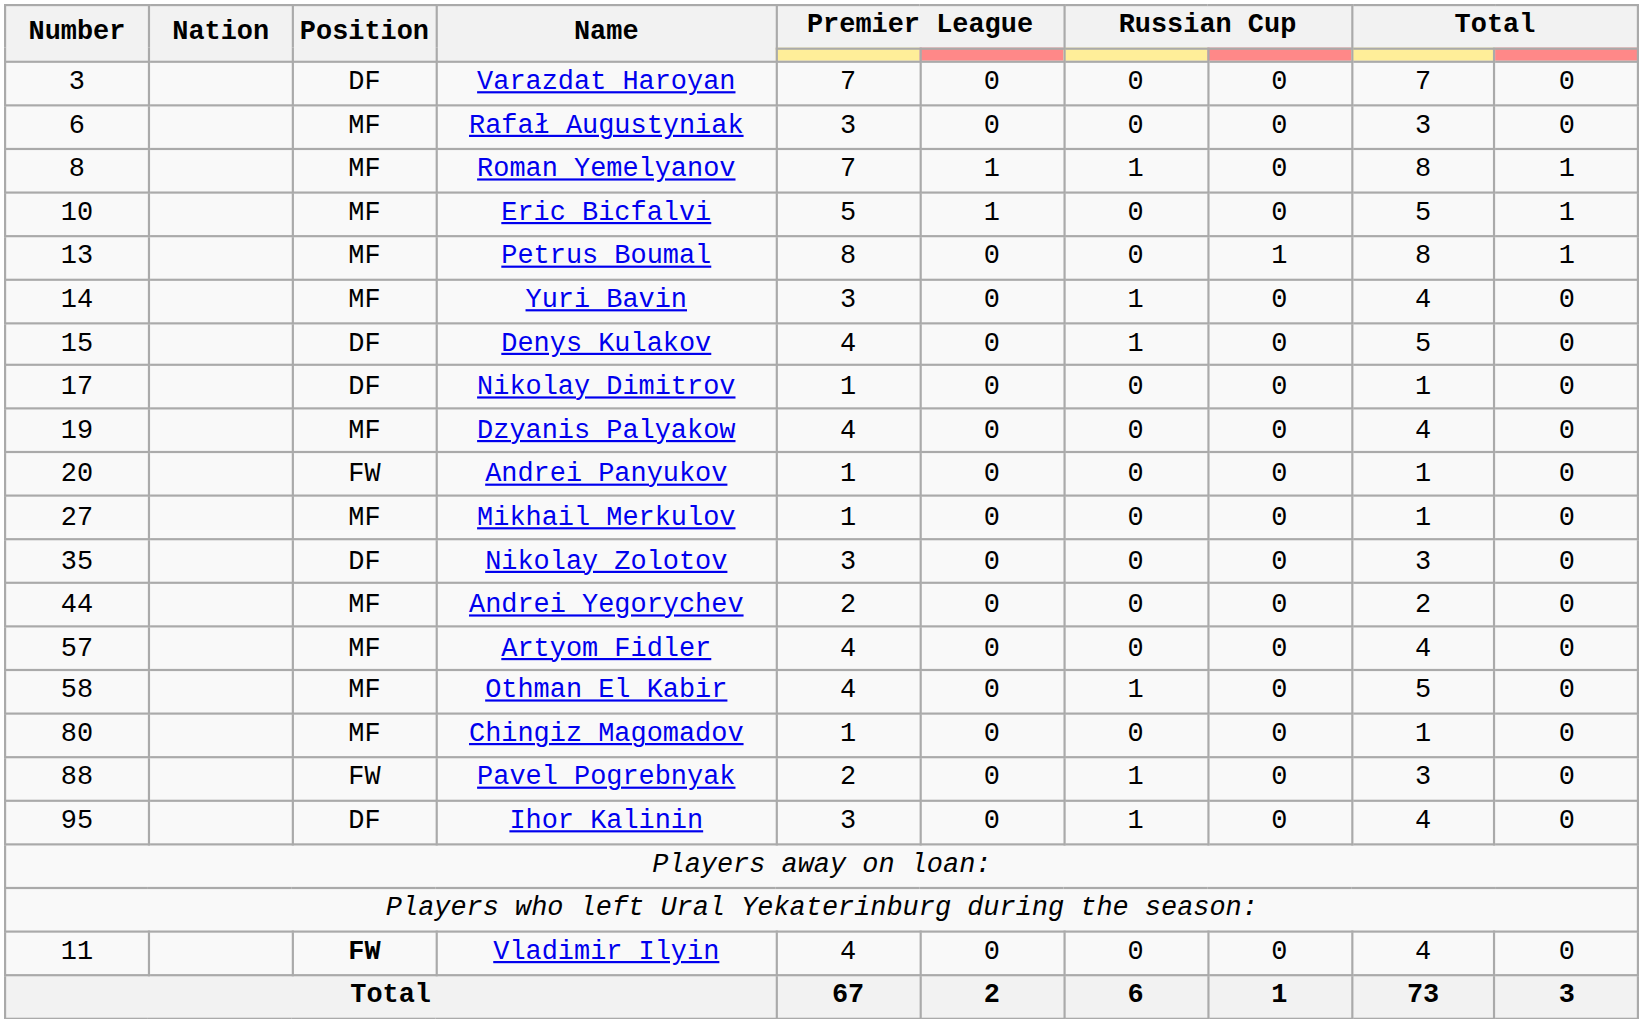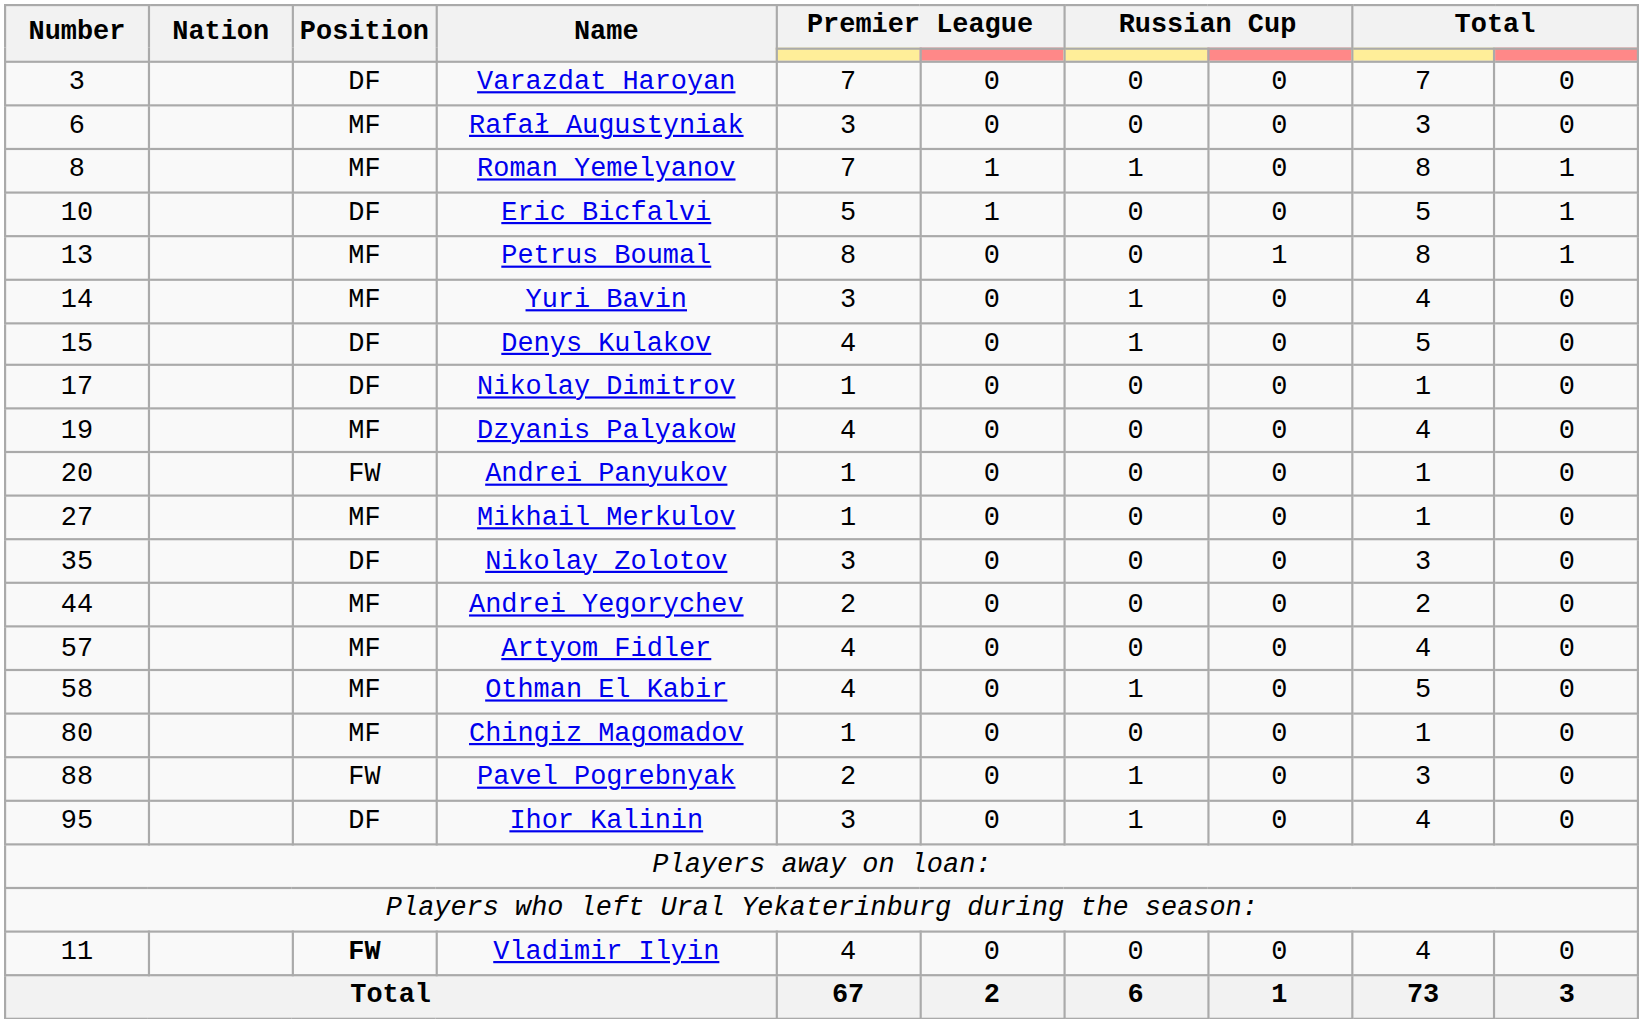 <table class="wikitable" style="font-size: 95%; text-align: center;">
 <tr>
 <th rowspan=2 width=60>Number</th>
 <th rowspan=2 width=60>Nation</th>
 <th rowspan=2 width=60>Position</th>
 <th rowspan=2 width=150>Name</th>
 <th colspan=2>Premier League</th>
 <th colspan=2>Russian Cup</th>
 <th colspan=2>Total</th>
 </tr>
 <tr>
 <th style="width:60px; background:#fe9;"></th>
 <th style="width:60px; background:#ff8888;"></th>
 <th style="width:60px; background:#fe9;"></th>
 <th style="width:60px; background:#ff8888;"></th>
 <th style="width:60px; background:#fe9;"></th>
 <th style="width:60px; background:#ff8888;"></th>
 </tr>
 <tr>
 <td>3</td>
 <td></td>
 <td>DF</td>
 <td><a href='#'>Varazdat Haroyan</a></td>
 <td>7</td>
 <td>0</td>
 <td>0</td>
 <td>0</td>
 <td>7</td>
 <td>0</td>
 </tr>
 <tr>
 <td>6</td>
 <td></td>
 <td>MF</td>
 <td><a href='#'>Rafał Augustyniak</a></td>
 <td>3</td>
 <td>0</td>
 <td>0</td>
 <td>0</td>
 <td>3</td>
 <td>0</td>
 </tr>
 <tr>
 <td>8</td>
 <td></td>
 <td>MF</td>
 <td><a href='#'>Roman Yemelyanov</a></td>
 <td>7</td>
 <td>1</td>
 <td>1</td>
 <td>0</td>
 <td>8</td>
 <td>1</td>
 </tr>
 <tr>
 <td>10</td>
 <td></td>
-<td>MF</td>
+<td>DF</td>
 <td><a href='#'>Eric Bicfalvi</a></td>
 <td>5</td>
 <td>1</td>
 <td>0</td>
 <td>0</td>
 <td>5</td>
 <td>1</td>
 </tr>
 <tr>
 <td>13</td>
 <td></td>
 <td>MF</td>
 <td><a href='#'>Petrus Boumal</a></td>
 <td>8</td>
 <td>0</td>
 <td>0</td>
 <td>1</td>
 <td>8</td>
 <td>1</td>
 </tr>
 <tr>
 <td>14</td>
 <td></td>
 <td>MF</td>
 <td><a href='#'>Yuri Bavin</a></td>
 <td>3</td>
 <td>0</td>
 <td>1</td>
 <td>0</td>
 <td>4</td>
 <td>0</td>
 </tr>
 <tr>
 <td>15</td>
 <td></td>
 <td>DF</td>
 <td><a href='#'>Denys Kulakov</a></td>
 <td>4</td>
 <td>0</td>
 <td>1</td>
 <td>0</td>
 <td>5</td>
 <td>0</td>
 </tr>
 <tr>
 <td>17</td>
 <td></td>
 <td>DF</td>
 <td><a href='#'>Nikolay Dimitrov</a></td>
 <td>1</td>
 <td>0</td>
 <td>0</td>
 <td>0</td>
 <td>1</td>
 <td>0</td>
 </tr>
 <tr>
 <td>19</td>
 <td></td>
 <td>MF</td>
 <td><a href='#'>Dzyanis Palyakow</a></td>
 <td>4</td>
 <td>0</td>
 <td>0</td>
 <td>0</td>
 <td>4</td>
 <td>0</td>
 </tr>
 <tr>
 <td>20</td>
 <td></td>
 <td>FW</td>
 <td><a href='#'>Andrei Panyukov</a></td>
 <td>1</td>
 <td>0</td>
 <td>0</td>
 <td>0</td>
 <td>1</td>
 <td>0</td>
 </tr>
 <tr>
 <td>27</td>
 <td></td>
 <td>MF</td>
 <td><a href='#'>Mikhail Merkulov</a></td>
 <td>1</td>
 <td>0</td>
 <td>0</td>
 <td>0</td>
 <td>1</td>
 <td>0</td>
 </tr>
 <tr>
 <td>35</td>
 <td></td>
 <td>DF</td>
 <td><a href='#'>Nikolay Zolotov</a></td>
 <td>3</td>
 <td>0</td>
 <td>0</td>
 <td>0</td>
 <td>3</td>
 <td>0</td>
 </tr>
 <tr>
 <td>44</td>
 <td></td>
 <td>MF</td>
 <td><a href='#'>Andrei Yegorychev</a></td>
 <td>2</td>
 <td>0</td>
 <td>0</td>
 <td>0</td>
 <td>2</td>
 <td>0</td>
 </tr>
 <tr>
 <td>57</td>
 <td></td>
 <td>MF</td>
 <td><a href='#'>Artyom Fidler</a></td>
 <td>4</td>
 <td>0</td>
 <td>0</td>
 <td>0</td>
 <td>4</td>
 <td>0</td>
 </tr>
 <tr>
 <td>58</td>
 <td></td>
 <td>MF</td>
 <td><a href='#'>Othman El Kabir</a></td>
 <td>4</td>
 <td>0</td>
 <td>1</td>
 <td>0</td>
 <td>5</td>
 <td>0</td>
 </tr>
 <tr>
 <td>80</td>
 <td></td>
 <td>MF</td>
 <td><a href='#'>Chingiz Magomadov</a></td>
 <td>1</td>
 <td>0</td>
 <td>0</td>
 <td>0</td>
 <td>1</td>
 <td>0</td>
 </tr>
 <tr>
 <td>88</td>
 <td></td>
 <td>FW</td>
 <td><a href='#'>Pavel Pogrebnyak</a></td>
 <td>2</td>
 <td>0</td>
 <td>1</td>
 <td>0</td>
 <td>3</td>
 <td>0</td>
 </tr>
 <tr>
 <td>95</td>
 <td></td>
 <td>DF</td>
 <td><a href='#'>Ihor Kalinin</a></td>
 <td>3</td>
 <td>0</td>
 <td>1</td>
 <td>0</td>
 <td>4</td>
 <td>0</td>
 </tr>
 <tr>
 <td colspan="14"><em>Players away on loan:</em></td>
 </tr>
 <tr>
 <td colspan="14"><em>Players who left Ural Yekaterinburg during the season:</em></td>
 </tr>
 <tr>
 <td>11</td>
 <td></td>
 <td><strong>FW</strong></td>
 <td><a href='#'>Vladimir Ilyin</a></td>
 <td>4</td>
 <td>0</td>
 <td>0</td>
 <td>0</td>
 <td>4</td>
 <td>0</td>
 </tr>
 <tr>
 <th colspan=4>Total</th>
 <th>67</th>
 <th>2</th>
 <th>6</th>
 <th>1</th>
 <th>73</th>
 <th>3</th>
 </tr>
 </table>
